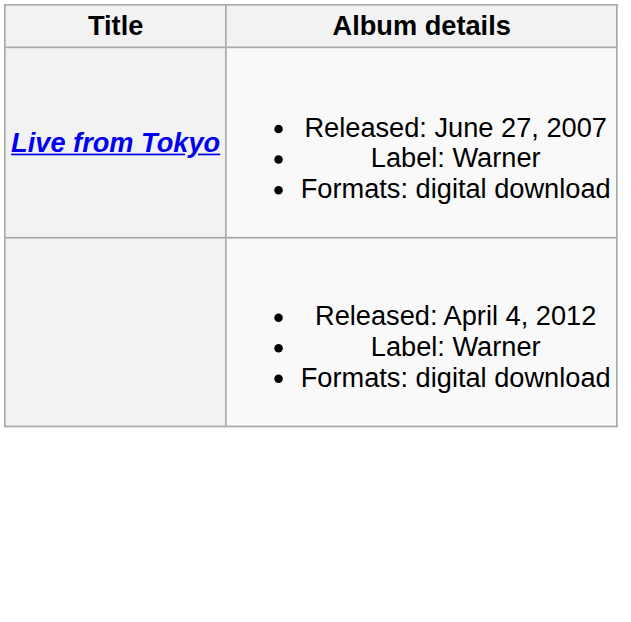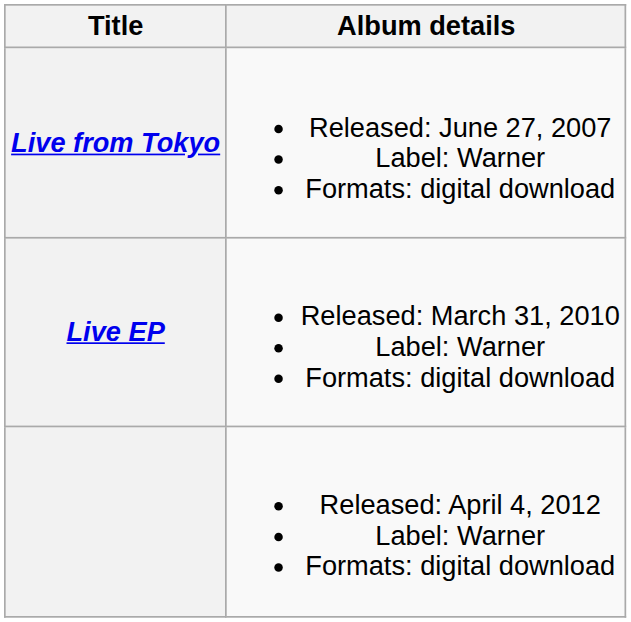 <table class="wikitable plainrowheaders" style="text-align:center;">
 <tr>
 <th>Title</th>
 <th>Album details</th>
 </tr>
 <tr>
 <th scope="row"><em><a href='#'>Live from Tokyo</a></em></th>
 <td><br><ul><li>Released: June 27, 2007</li><li>Label: Warner</li><li>Formats: digital download</li></ul></td>
 </tr>
 <tr>
+<th scope="row"><em><a href='#'> Live EP</a></em></th>
+<td><br><ul><li>Released: March 31, 2010</li><li>Label: Warner</li><li>Formats: digital download</li></ul></td>
+</tr>
+<tr>
 <th scope="row"><em><a href='#'></a></em></th>
 <td><br><ul><li>Released: April 4, 2012</li><li>Label: Warner</li><li>Formats: digital download</li></ul></td>
 </tr>
 </table>
